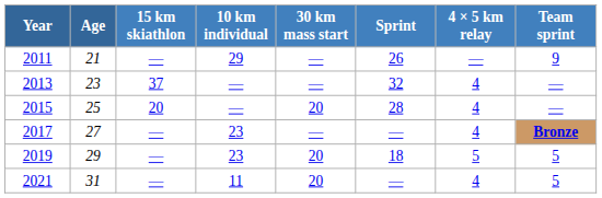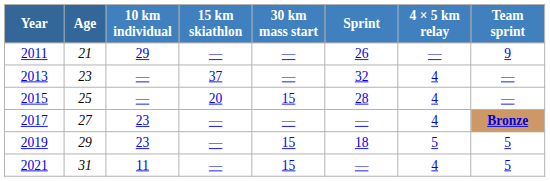 <table class="wikitable" style="font-size:95%; text-align:center; border:gray solid 1px; background:#fff;">
 <tr>
 <th style="background:#369; color:white; width:60px;"> Year </th>
 <th style="background:#369; color:white; width:40px;"> Age </th>
+<th style="background-color:#4180be; color:white; width:75px;"> 10 km <br> individual </th>
 <th style="background-color:#4180be; color:white; width:75px;"> 15 km <br> skiathlon </th>
-<th style="background-color:#4180be; color:white; width:75px;"> 10 km <br> individual </th>
 <th style="background-color:#4180be; color:white; width:75px;"> 30 km <br> mass start </th>
 <th style="background-color:#4180be; color:white; width:75px;"> Sprint </th>
 <th style="background-color:#4180be; color:white; width:75px;"> 4 × 5 km <br> relay </th>
 <th style="background-color:#4180be; color:white; width:75px;"> Team <br> sprint </th>
 </tr>
 <tr>
 <td><a href='#'>2011</a></td>
 <td><em>21</em></td>
+<td><a href='#'>29</a></td>
 <td><a href='#'>—</a></td>
-<td><a href='#'>29</a></td>
 <td><a href='#'>—</a></td>
 <td><a href='#'>26</a></td>
 <td><a href='#'>—</a></td>
 <td><a href='#'>9</a></td>
 </tr>
 <tr>
 <td><a href='#'>2013</a></td>
 <td><em>23</em></td>
+<td><a href='#'>—</a></td>
 <td><a href='#'>37</a></td>
-<td><a href='#'>—</a></td>
 <td><a href='#'>—</a></td>
 <td><a href='#'>32</a></td>
 <td><a href='#'>4</a></td>
 <td><a href='#'>—</a></td>
 </tr>
 <tr>
 <td><a href='#'>2015</a></td>
 <td><em>25</em></td>
-<td><a href='#'>20</a></td>
 <td><a href='#'>—</a></td>
 <td><a href='#'>20</a></td>
+<td><a href='#'>15</a></td>
 <td><a href='#'>28</a></td>
 <td><a href='#'>4</a></td>
 <td><a href='#'>—</a></td>
 </tr>
 <tr>
 <td><a href='#'>2017</a></td>
 <td><em>27</em></td>
+<td><a href='#'>23</a></td>
 <td><a href='#'>—</a></td>
-<td><a href='#'>23</a></td>
 <td><a href='#'>—</a></td>
 <td><a href='#'>—</a></td>
 <td><a href='#'>4</a></td>
 <td style="background:#c96;"><a href='#'><strong>Bronze</strong></a></td>
 </tr>
 <tr>
 <td><a href='#'>2019</a></td>
 <td><em>29</em></td>
+<td><a href='#'>23</a></td>
 <td><a href='#'>—</a></td>
-<td><a href='#'>23</a></td>
-<td><a href='#'>20</a></td>
+<td><a href='#'>15</a></td>
 <td><a href='#'>18</a></td>
 <td><a href='#'>5</a></td>
 <td><a href='#'>5</a></td>
 </tr>
 <tr>
 <td><a href='#'>2021</a></td>
 <td><em>31</em></td>
+<td><a href='#'>11</a></td>
 <td><a href='#'>—</a></td>
-<td><a href='#'>11</a></td>
-<td><a href='#'>20</a></td>
+<td><a href='#'>15</a></td>
 <td><a href='#'>—</a></td>
 <td><a href='#'>4</a></td>
 <td><a href='#'>5</a></td>
 </tr>
 </table>
